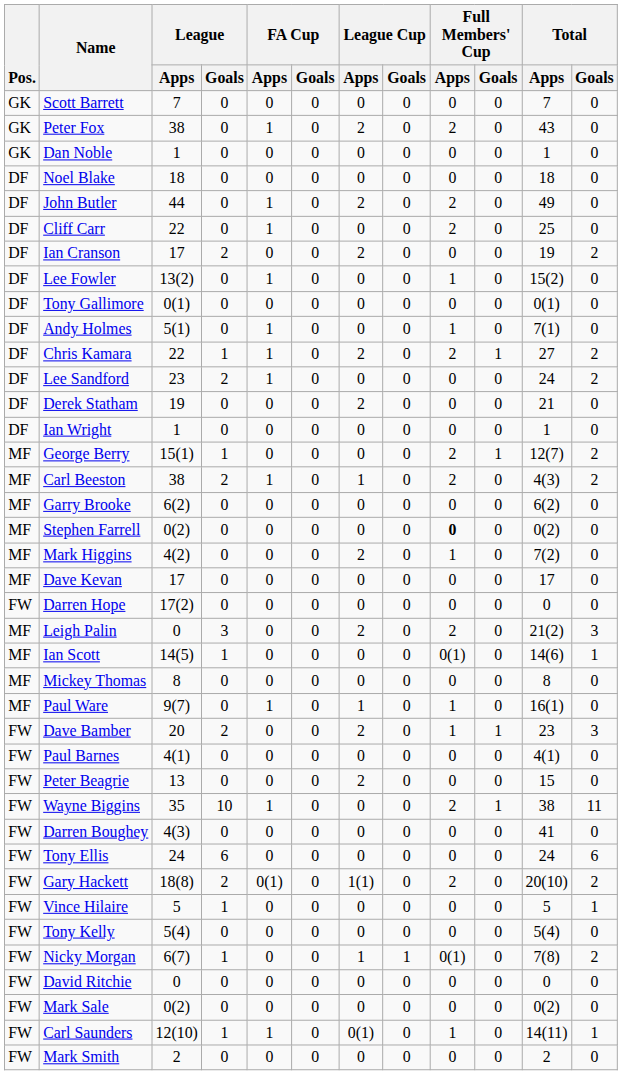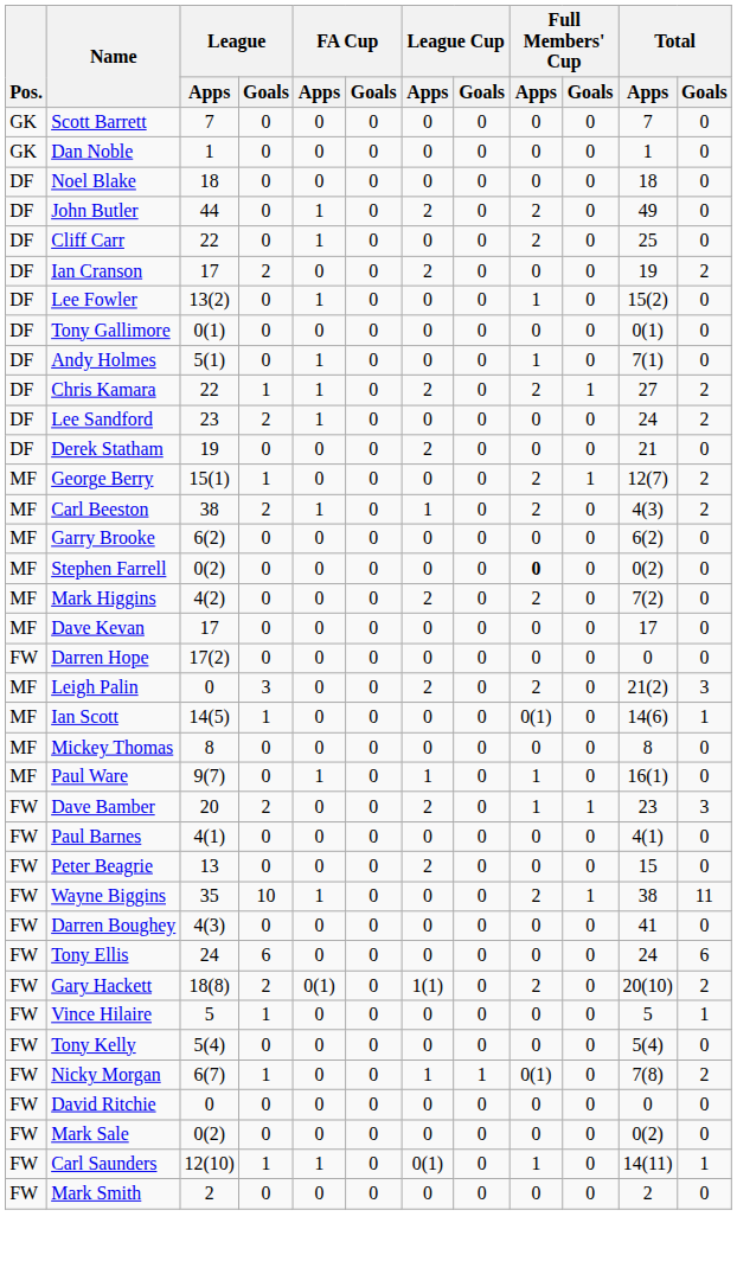 <table class="wikitable" style="text-align:center">
 <tr>
 <th rowspan="2" valign="bottom">Pos.</th>
 <th rowspan="2">Name</th>
 <th colspan="2" width="85">League</th>
 <th colspan="2" width="85">FA Cup</th>
 <th colspan="2" width="85">League Cup</th>
 <th colspan="2" width="85">Full Members' Cup</th>
 <th colspan="2" width="85">Total</th>
 </tr>
 <tr>
 <th>Apps</th>
 <th>Goals</th>
 <th>Apps</th>
 <th>Goals</th>
 <th>Apps</th>
 <th>Goals</th>
 <th>Apps</th>
 <th>Goals</th>
 <th>Apps</th>
 <th>Goals</th>
 </tr>
 <tr>
 <td align="left">GK</td>
 <td align="left"> <a href='#'>Scott Barrett</a></td>
 <td>7</td>
 <td>0</td>
 <td>0</td>
 <td>0</td>
 <td>0</td>
 <td>0</td>
 <td>0</td>
 <td>0</td>
 <td>7</td>
-<td>0</td>
-</tr>
-<tr>
-<td align="left">GK</td>
-<td align="left"> <a href='#'>Peter Fox</a></td>
-<td>38</td>
-<td>0</td>
-<td>1</td>
-<td>0</td>
-<td>2</td>
-<td>0</td>
-<td>2</td>
-<td>0</td>
-<td>43</td>
 <td>0</td>
 </tr>
 <tr>
 <td align="left">GK</td>
 <td align="left"> <a href='#'>Dan Noble</a></td>
 <td>1</td>
 <td>0</td>
 <td>0</td>
 <td>0</td>
 <td>0</td>
 <td>0</td>
 <td>0</td>
 <td>0</td>
 <td>1</td>
 <td>0</td>
 </tr>
 <tr>
 <td align="left">DF</td>
 <td align="left"> <a href='#'>Noel Blake</a></td>
 <td>18</td>
 <td>0</td>
 <td>0</td>
 <td>0</td>
 <td>0</td>
 <td>0</td>
 <td>0</td>
 <td>0</td>
 <td>18</td>
 <td>0</td>
 </tr>
 <tr>
 <td align="left">DF</td>
 <td align="left"> <a href='#'>John Butler</a></td>
 <td>44</td>
 <td>0</td>
 <td>1</td>
 <td>0</td>
 <td>2</td>
 <td>0</td>
 <td>2</td>
 <td>0</td>
 <td>49</td>
 <td>0</td>
 </tr>
 <tr>
 <td align="left">DF</td>
 <td align="left"> <a href='#'>Cliff Carr</a></td>
 <td>22</td>
 <td>0</td>
 <td>1</td>
 <td>0</td>
 <td>0</td>
 <td>0</td>
 <td>2</td>
 <td>0</td>
 <td>25</td>
 <td>0</td>
 </tr>
 <tr>
 <td align="left">DF</td>
 <td align="left"> <a href='#'>Ian Cranson</a></td>
 <td>17</td>
 <td>2</td>
 <td>0</td>
 <td>0</td>
 <td>2</td>
 <td>0</td>
 <td>0</td>
 <td>0</td>
 <td>19</td>
 <td>2</td>
 </tr>
 <tr>
 <td align="left">DF</td>
 <td align="left"> <a href='#'>Lee Fowler</a></td>
 <td>13(2)</td>
 <td>0</td>
 <td>1</td>
 <td>0</td>
 <td>0</td>
 <td>0</td>
 <td>1</td>
 <td>0</td>
 <td>15(2)</td>
 <td>0</td>
 </tr>
 <tr>
 <td align="left">DF</td>
 <td align="left"> <a href='#'>Tony Gallimore</a></td>
 <td>0(1)</td>
 <td>0</td>
 <td>0</td>
 <td>0</td>
 <td>0</td>
 <td>0</td>
 <td>0</td>
 <td>0</td>
 <td>0(1)</td>
 <td>0</td>
 </tr>
 <tr>
 <td align="left">DF</td>
 <td align="left"> <a href='#'>Andy Holmes</a></td>
 <td>5(1)</td>
 <td>0</td>
 <td>1</td>
 <td>0</td>
 <td>0</td>
 <td>0</td>
 <td>1</td>
 <td>0</td>
 <td>7(1)</td>
 <td>0</td>
 </tr>
 <tr>
 <td align="left">DF</td>
 <td align="left"> <a href='#'>Chris Kamara</a></td>
 <td>22</td>
 <td>1</td>
 <td>1</td>
 <td>0</td>
 <td>2</td>
 <td>0</td>
 <td>2</td>
 <td>1</td>
 <td>27</td>
 <td>2</td>
 </tr>
 <tr>
 <td align="left">DF</td>
 <td align="left"> <a href='#'>Lee Sandford</a></td>
 <td>23</td>
 <td>2</td>
 <td>1</td>
 <td>0</td>
 <td>0</td>
 <td>0</td>
 <td>0</td>
 <td>0</td>
 <td>24</td>
 <td>2</td>
 </tr>
 <tr>
 <td align="left">DF</td>
 <td align="left"> <a href='#'>Derek Statham</a></td>
 <td>19</td>
 <td>0</td>
 <td>0</td>
 <td>0</td>
 <td>2</td>
 <td>0</td>
 <td>0</td>
 <td>0</td>
 <td>21</td>
 <td>0</td>
 </tr>
 <tr>
-<td align="left">DF</td>
-<td align="left"> <a href='#'>Ian Wright</a></td>
-<td>1</td>
-<td>0</td>
-<td>0</td>
-<td>0</td>
-<td>0</td>
-<td>0</td>
-<td>0</td>
-<td>0</td>
-<td>1</td>
-<td>0</td>
-</tr>
-<tr>
 <td align="left">MF</td>
 <td align="left"> <a href='#'>George Berry</a></td>
 <td>15(1)</td>
 <td>1</td>
 <td>0</td>
 <td>0</td>
 <td>0</td>
 <td>0</td>
 <td>2</td>
 <td>1</td>
 <td>12(7)</td>
 <td>2</td>
 </tr>
 <tr>
 <td align="left">MF</td>
 <td align="left"> <a href='#'>Carl Beeston</a></td>
 <td>38</td>
 <td>2</td>
 <td>1</td>
 <td>0</td>
 <td>1</td>
 <td>0</td>
 <td>2</td>
 <td>0</td>
 <td>4(3)</td>
 <td>2</td>
 </tr>
 <tr>
 <td align="left">MF</td>
 <td align="left"> <a href='#'>Garry Brooke</a></td>
 <td>6(2)</td>
 <td>0</td>
 <td>0</td>
 <td>0</td>
 <td>0</td>
 <td>0</td>
 <td>0</td>
 <td>0</td>
 <td>6(2)</td>
 <td>0</td>
 </tr>
 <tr>
 <td align="left">MF</td>
 <td align="left"> <a href='#'>Stephen Farrell</a></td>
 <td>0(2)</td>
 <td>0</td>
 <td>0</td>
 <td>0</td>
 <td>0</td>
 <td>0</td>
 <td><strong>0</strong></td>
 <td>0</td>
 <td>0(2)</td>
 <td>0</td>
 </tr>
 <tr>
 <td align="left">MF</td>
 <td align="left"> <a href='#'>Mark Higgins</a></td>
 <td>4(2)</td>
 <td>0</td>
 <td>0</td>
 <td>0</td>
 <td>2</td>
 <td>0</td>
-<td>1</td>
+<td>2</td>
 <td>0</td>
 <td>7(2)</td>
 <td>0</td>
 </tr>
 <tr>
 <td align="left">MF</td>
 <td align="left"> <a href='#'>Dave Kevan</a></td>
 <td>17</td>
 <td>0</td>
 <td>0</td>
 <td>0</td>
 <td>0</td>
 <td>0</td>
 <td>0</td>
 <td>0</td>
 <td>17</td>
 <td>0</td>
 </tr>
 <tr>
 <td align="left">FW</td>
 <td align="left"> <a href='#'>Darren Hope</a></td>
 <td>17(2)</td>
 <td>0</td>
 <td>0</td>
 <td>0</td>
 <td>0</td>
 <td>0</td>
 <td>0</td>
 <td>0</td>
 <td>0</td>
 <td>0</td>
 </tr>
 <tr>
 <td align="left">MF</td>
 <td align="left"> <a href='#'>Leigh Palin</a></td>
 <td>0</td>
 <td>3</td>
 <td>0</td>
 <td>0</td>
 <td>2</td>
 <td>0</td>
 <td>2</td>
 <td>0</td>
 <td>21(2)</td>
 <td>3</td>
 </tr>
 <tr>
 <td align="left">MF</td>
 <td align="left"> <a href='#'>Ian Scott</a></td>
 <td>14(5)</td>
 <td>1</td>
 <td>0</td>
 <td>0</td>
 <td>0</td>
 <td>0</td>
 <td>0(1)</td>
 <td>0</td>
 <td>14(6)</td>
 <td>1</td>
 </tr>
 <tr>
 <td align="left">MF</td>
 <td align="left"> <a href='#'>Mickey Thomas</a></td>
 <td>8</td>
 <td>0</td>
 <td>0</td>
 <td>0</td>
 <td>0</td>
 <td>0</td>
 <td>0</td>
 <td>0</td>
 <td>8</td>
 <td>0</td>
 </tr>
 <tr>
 <td align="left">MF</td>
 <td align="left"> <a href='#'>Paul Ware</a></td>
 <td>9(7)</td>
 <td>0</td>
 <td>1</td>
 <td>0</td>
 <td>1</td>
 <td>0</td>
 <td>1</td>
 <td>0</td>
 <td>16(1)</td>
 <td>0</td>
 </tr>
 <tr>
 <td align="left">FW</td>
 <td align="left"> <a href='#'>Dave Bamber</a></td>
 <td>20</td>
 <td>2</td>
 <td>0</td>
 <td>0</td>
 <td>2</td>
 <td>0</td>
 <td>1</td>
 <td>1</td>
 <td>23</td>
 <td>3</td>
 </tr>
 <tr>
 <td align="left">FW</td>
 <td align="left"> <a href='#'>Paul Barnes</a></td>
 <td>4(1)</td>
 <td>0</td>
 <td>0</td>
 <td>0</td>
 <td>0</td>
 <td>0</td>
 <td>0</td>
 <td>0</td>
 <td>4(1)</td>
 <td>0</td>
 </tr>
 <tr>
 <td align="left">FW</td>
 <td align="left"> <a href='#'>Peter Beagrie</a></td>
 <td>13</td>
 <td>0</td>
 <td>0</td>
 <td>0</td>
 <td>2</td>
 <td>0</td>
 <td>0</td>
 <td>0</td>
 <td>15</td>
 <td>0</td>
 </tr>
 <tr>
 <td align="left">FW</td>
 <td align="left"> <a href='#'>Wayne Biggins</a></td>
 <td>35</td>
 <td>10</td>
 <td>1</td>
 <td>0</td>
 <td>0</td>
 <td>0</td>
 <td>2</td>
 <td>1</td>
 <td>38</td>
 <td>11</td>
 </tr>
 <tr>
 <td align="left">FW</td>
 <td align="left"> <a href='#'>Darren Boughey</a></td>
 <td>4(3)</td>
 <td>0</td>
 <td>0</td>
 <td>0</td>
 <td>0</td>
 <td>0</td>
 <td>0</td>
 <td>0</td>
 <td>41</td>
 <td>0</td>
 </tr>
 <tr>
 <td align="left">FW</td>
 <td align="left"> <a href='#'>Tony Ellis</a></td>
 <td>24</td>
 <td>6</td>
 <td>0</td>
 <td>0</td>
 <td>0</td>
 <td>0</td>
 <td>0</td>
 <td>0</td>
 <td>24</td>
 <td>6</td>
 </tr>
 <tr>
 <td align="left">FW</td>
 <td align="left"> <a href='#'>Gary Hackett</a></td>
 <td>18(8)</td>
 <td>2</td>
 <td>0(1)</td>
 <td>0</td>
 <td>1(1)</td>
 <td>0</td>
 <td>2</td>
 <td>0</td>
 <td>20(10)</td>
 <td>2</td>
 </tr>
 <tr>
 <td align="left">FW</td>
 <td align="left"> <a href='#'>Vince Hilaire</a></td>
 <td>5</td>
 <td>1</td>
 <td>0</td>
 <td>0</td>
 <td>0</td>
 <td>0</td>
 <td>0</td>
 <td>0</td>
 <td>5</td>
 <td>1</td>
 </tr>
 <tr>
 <td align="left">FW</td>
 <td align="left"> <a href='#'>Tony Kelly</a></td>
 <td>5(4)</td>
 <td>0</td>
 <td>0</td>
 <td>0</td>
 <td>0</td>
 <td>0</td>
 <td>0</td>
 <td>0</td>
 <td>5(4)</td>
 <td>0</td>
 </tr>
 <tr>
 <td align="left">FW</td>
 <td align="left"> <a href='#'>Nicky Morgan</a></td>
 <td>6(7)</td>
 <td>1</td>
 <td>0</td>
 <td>0</td>
 <td>1</td>
 <td>1</td>
 <td>0(1)</td>
 <td>0</td>
 <td>7(8)</td>
 <td>2</td>
 </tr>
 <tr>
 <td align="left">FW</td>
 <td align="left"> <a href='#'>David Ritchie</a></td>
 <td>0</td>
 <td>0</td>
 <td>0</td>
 <td>0</td>
 <td>0</td>
 <td>0</td>
 <td>0</td>
 <td>0</td>
 <td>0</td>
 <td>0</td>
 </tr>
 <tr>
 <td align="left">FW</td>
 <td align="left"> <a href='#'>Mark Sale</a></td>
 <td>0(2)</td>
 <td>0</td>
 <td>0</td>
 <td>0</td>
 <td>0</td>
 <td>0</td>
 <td>0</td>
 <td>0</td>
 <td>0(2)</td>
 <td>0</td>
 </tr>
 <tr>
 <td align="left">FW</td>
 <td align="left"> <a href='#'>Carl Saunders</a></td>
 <td>12(10)</td>
 <td>1</td>
 <td>1</td>
 <td>0</td>
 <td>0(1)</td>
 <td>0</td>
 <td>1</td>
 <td>0</td>
 <td>14(11)</td>
 <td>1</td>
 </tr>
 <tr>
 <td align="left">FW</td>
 <td align="left"> <a href='#'>Mark Smith</a></td>
 <td>2</td>
 <td>0</td>
 <td>0</td>
 <td>0</td>
 <td>0</td>
 <td>0</td>
 <td>0</td>
 <td>0</td>
 <td>2</td>
 <td>0</td>
 </tr>
 </table>
